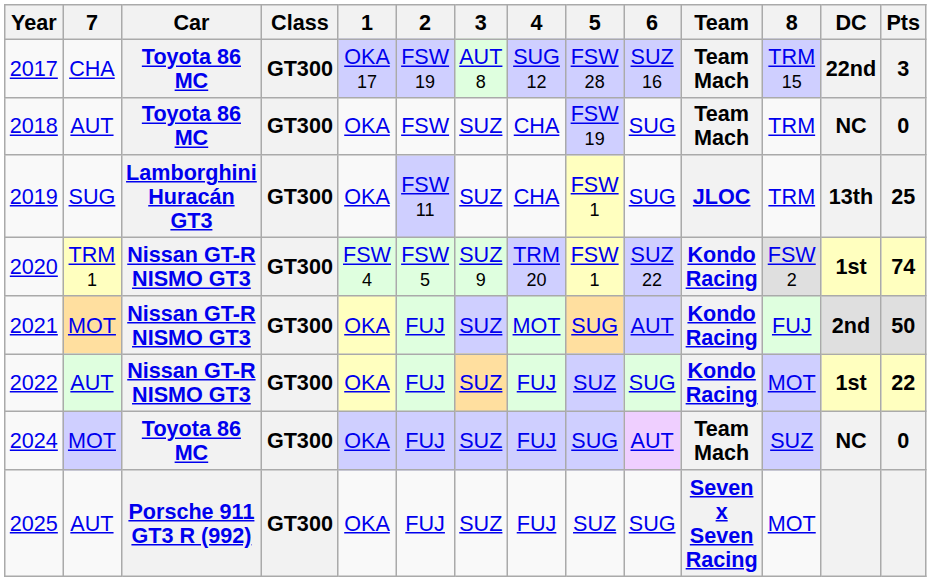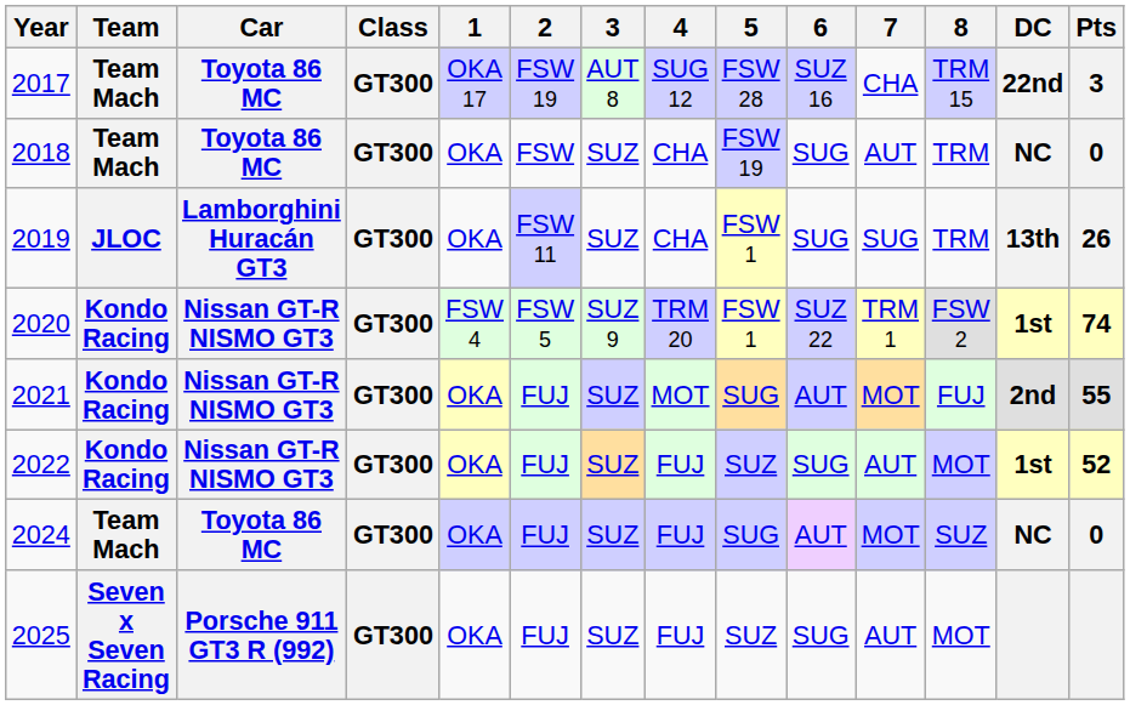 <table class="wikitable" style="text-align:center; font-size:90%">
 <tr>
 <th>Year</th>
-<th>7</th>
+<th>Team</th>
 <th>Car</th>
 <th>Class</th>
 <th>1</th>
 <th>2</th>
 <th>3</th>
 <th>4</th>
 <th>5</th>
 <th>6</th>
-<th>Team</th>
+<th>7</th>
 <th>8</th>
 <th>DC</th>
 <th>Pts</th>
 </tr>
 <tr>
 <td><a href='#'>2017</a></td>
-<td><a href='#'>CHA</a></td>
+<th>Team Mach</th>
 <th><a href='#'>Toyota 86 MC</a></th>
 <th>GT300</th>
 <td bgcolor="#CFCFFF"><a href='#'>OKA</a><br><small>17</small></td>
 <td bgcolor="#CFCFFF"><a href='#'>FSW</a><br><small>19</small></td>
 <td bgcolor="#DFFFDF"><a href='#'>AUT</a><br><small>8</small></td>
 <td bgcolor="#CFCFFF"><a href='#'>SUG</a><br><small>12</small></td>
 <td bgcolor="#CFCFFF"><a href='#'>FSW</a><br><small>28</small></td>
 <td bgcolor="#CFCFFF"><a href='#'>SUZ</a><br><small>16</small></td>
-<th>Team Mach</th>
+<td><a href='#'>CHA</a></td>
 <td bgcolor="#CFCFFF"><a href='#'>TRM</a><br><small>15</small></td>
 <th>22nd</th>
 <th>3</th>
 </tr>
 <tr>
 <td><a href='#'>2018</a></td>
-<td><a href='#'>AUT</a></td>
+<th>Team Mach</th>
 <th><a href='#'>Toyota 86 MC</a></th>
 <th>GT300</th>
 <td><a href='#'>OKA</a></td>
 <td><a href='#'>FSW</a></td>
 <td><a href='#'>SUZ</a></td>
 <td><a href='#'>CHA</a></td>
 <td bgcolor="#CFCFFF"><a href='#'>FSW</a><br><small>19</small></td>
 <td><a href='#'>SUG</a></td>
-<th>Team Mach</th>
+<td><a href='#'>AUT</a></td>
 <td><a href='#'>TRM</a></td>
 <th>NC</th>
 <th>0</th>
 </tr>
 <tr>
 <td><a href='#'>2019</a></td>
-<td><a href='#'>SUG</a></td>
+<th><a href='#'>JLOC</a></th>
 <th><a href='#'>Lamborghini Huracán GT3</a></th>
 <th>GT300</th>
 <td><a href='#'>OKA</a></td>
 <td bgcolor="#CFCFFF"><a href='#'>FSW</a><br><small>11</small></td>
 <td><a href='#'>SUZ</a></td>
 <td><a href='#'>CHA</a></td>
 <td bgcolor="#FFFFBF"><a href='#'>FSW</a><br><small>1</small></td>
 <td><a href='#'>SUG</a></td>
-<th><a href='#'>JLOC</a></th>
+<td><a href='#'>SUG</a></td>
 <td><a href='#'>TRM</a></td>
 <th>13th</th>
-<th>25</th>
+<th>26</th>
 </tr>
 <tr>
 <td><a href='#'>2020</a></td>
-<td bgcolor="#FFFFBF"><a href='#'>TRM</a><br><small>1</small></td>
+<th><a href='#'>Kondo Racing</a></th>
 <th><a href='#'>Nissan GT-R NISMO GT3</a></th>
 <th>GT300</th>
 <td bgcolor="#DFFFDF"><a href='#'>FSW</a><br><small>4</small></td>
 <td bgcolor="#DFFFDF"><a href='#'>FSW</a><br><small>5</small></td>
 <td bgcolor="#DFFFDF"><a href='#'>SUZ</a><br><small>9</small></td>
 <td bgcolor="#CFCFFF"><a href='#'>TRM</a><br><small>20</small></td>
 <td bgcolor="#FFFFBF"><a href='#'>FSW</a><br><small>1</small></td>
 <td bgcolor="#CFCFFF"><a href='#'>SUZ</a><br><small>22</small></td>
-<th><a href='#'>Kondo Racing</a></th>
+<td bgcolor="#FFFFBF"><a href='#'>TRM</a><br><small>1</small></td>
 <td bgcolor="#DFDFDF"><a href='#'>FSW</a><br><small>2</small></td>
 <td bgcolor="#FFFFBF"><strong>1st</strong></td>
 <td bgcolor="#FFFFBF"><strong>74</strong></td>
 </tr>
 <tr>
 <td><a href='#'>2021</a></td>
-<td style="background:#FFDF9F;"><a href='#'>MOT</a><br></td>
+<th><a href='#'>Kondo Racing</a></th>
 <th><a href='#'>Nissan GT-R NISMO GT3</a></th>
 <th>GT300</th>
 <td style="background:#FFFFBF;"><a href='#'>OKA</a><br></td>
 <td style="background:#DFFFDF;"><a href='#'>FUJ</a><br></td>
 <td style="background:#CFCFFF;"><a href='#'>SUZ</a><br></td>
 <td style="background:#DFFFDF;"><a href='#'>MOT</a><br></td>
 <td style="background:#FFDF9F;"><a href='#'>SUG</a><br></td>
 <td style="background:#CFCFFF;"><a href='#'>AUT</a><br></td>
-<th><a href='#'>Kondo Racing</a></th>
+<td style="background:#FFDF9F;"><a href='#'>MOT</a><br></td>
 <td style="background:#DFFFDF;"><a href='#'>FUJ</a><br></td>
 <th style="background:#DFDFDF;">2nd</th>
-<th style="background:#DFDFDF;">50</th>
+<th style="background:#DFDFDF;">55</th>
 </tr>
 <tr>
 <td><a href='#'>2022</a></td>
-<td style="background:#DFFFDF;"><a href='#'>AUT</a><br></td>
+<th><a href='#'>Kondo Racing</a></th>
 <th><a href='#'>Nissan GT-R NISMO GT3</a></th>
 <th>GT300</th>
 <td style="background:#FFFFBF;"><a href='#'>OKA</a><br></td>
 <td style="background:#DFFFDF;"><a href='#'>FUJ</a><br></td>
 <td style="background:#FFDF9F;"><a href='#'>SUZ</a><br></td>
 <td style="background:#DFFFDF;"><a href='#'>FUJ</a><br></td>
 <td style="background:#CFCFFF;"><a href='#'>SUZ</a><br></td>
 <td style="background:#DFFFDF;"><a href='#'>SUG</a><br></td>
-<th><a href='#'>Kondo Racing</a></th>
+<td style="background:#DFFFDF;"><a href='#'>AUT</a><br></td>
 <td style="background:#CFCFFF;"><a href='#'>MOT</a><br></td>
 <th style="background:#FFFFBF;">1st</th>
-<th style="background:#FFFFBF;">22</th>
+<th style="background:#FFFFBF;">52</th>
 </tr>
 <tr>
 <td><a href='#'>2024</a></td>
-<td style="background:#CFCFFF;"><a href='#'>MOT</a><br></td>
+<th>Team Mach</th>
 <th><a href='#'>Toyota 86 MC</a></th>
 <th>GT300</th>
 <td style="background:#CFCFFF;"><a href='#'>OKA</a><br></td>
 <td style="background:#CFCFFF;"><a href='#'>FUJ</a><br></td>
 <td style="background:#CFCFFF;"><a href='#'>SUZ</a><br></td>
 <td style="background:#CFCFFF;"><a href='#'>FUJ</a><br></td>
 <td style="background:#CFCFFF;"><a href='#'>SUG</a><br></td>
 <td style="background:#EFCFFF;"><a href='#'>AUT</a><br></td>
-<th>Team Mach</th>
+<td style="background:#CFCFFF;"><a href='#'>MOT</a><br></td>
 <td style="background:#CFCFFF;"><a href='#'>SUZ</a><br></td>
 <th>NC</th>
 <th>0</th>
 </tr>
 <tr>
 <td><a href='#'>2025</a></td>
-<td><a href='#'>AUT</a></td>
+<th><a href='#'>Seven x Seven Racing</a></th>
 <th><a href='#'>Porsche 911 GT3 R (992)</a></th>
 <th>GT300</th>
 <td><a href='#'>OKA</a></td>
 <td><a href='#'>FUJ</a></td>
 <td><a href='#'>SUZ</a></td>
 <td><a href='#'>FUJ</a></td>
 <td><a href='#'>SUZ</a></td>
 <td><a href='#'>SUG</a></td>
-<th><a href='#'>Seven x Seven Racing</a></th>
+<td><a href='#'>AUT</a></td>
 <td><a href='#'>MOT</a></td>
 <th></th>
 <th></th>
 </tr>
 </table>
